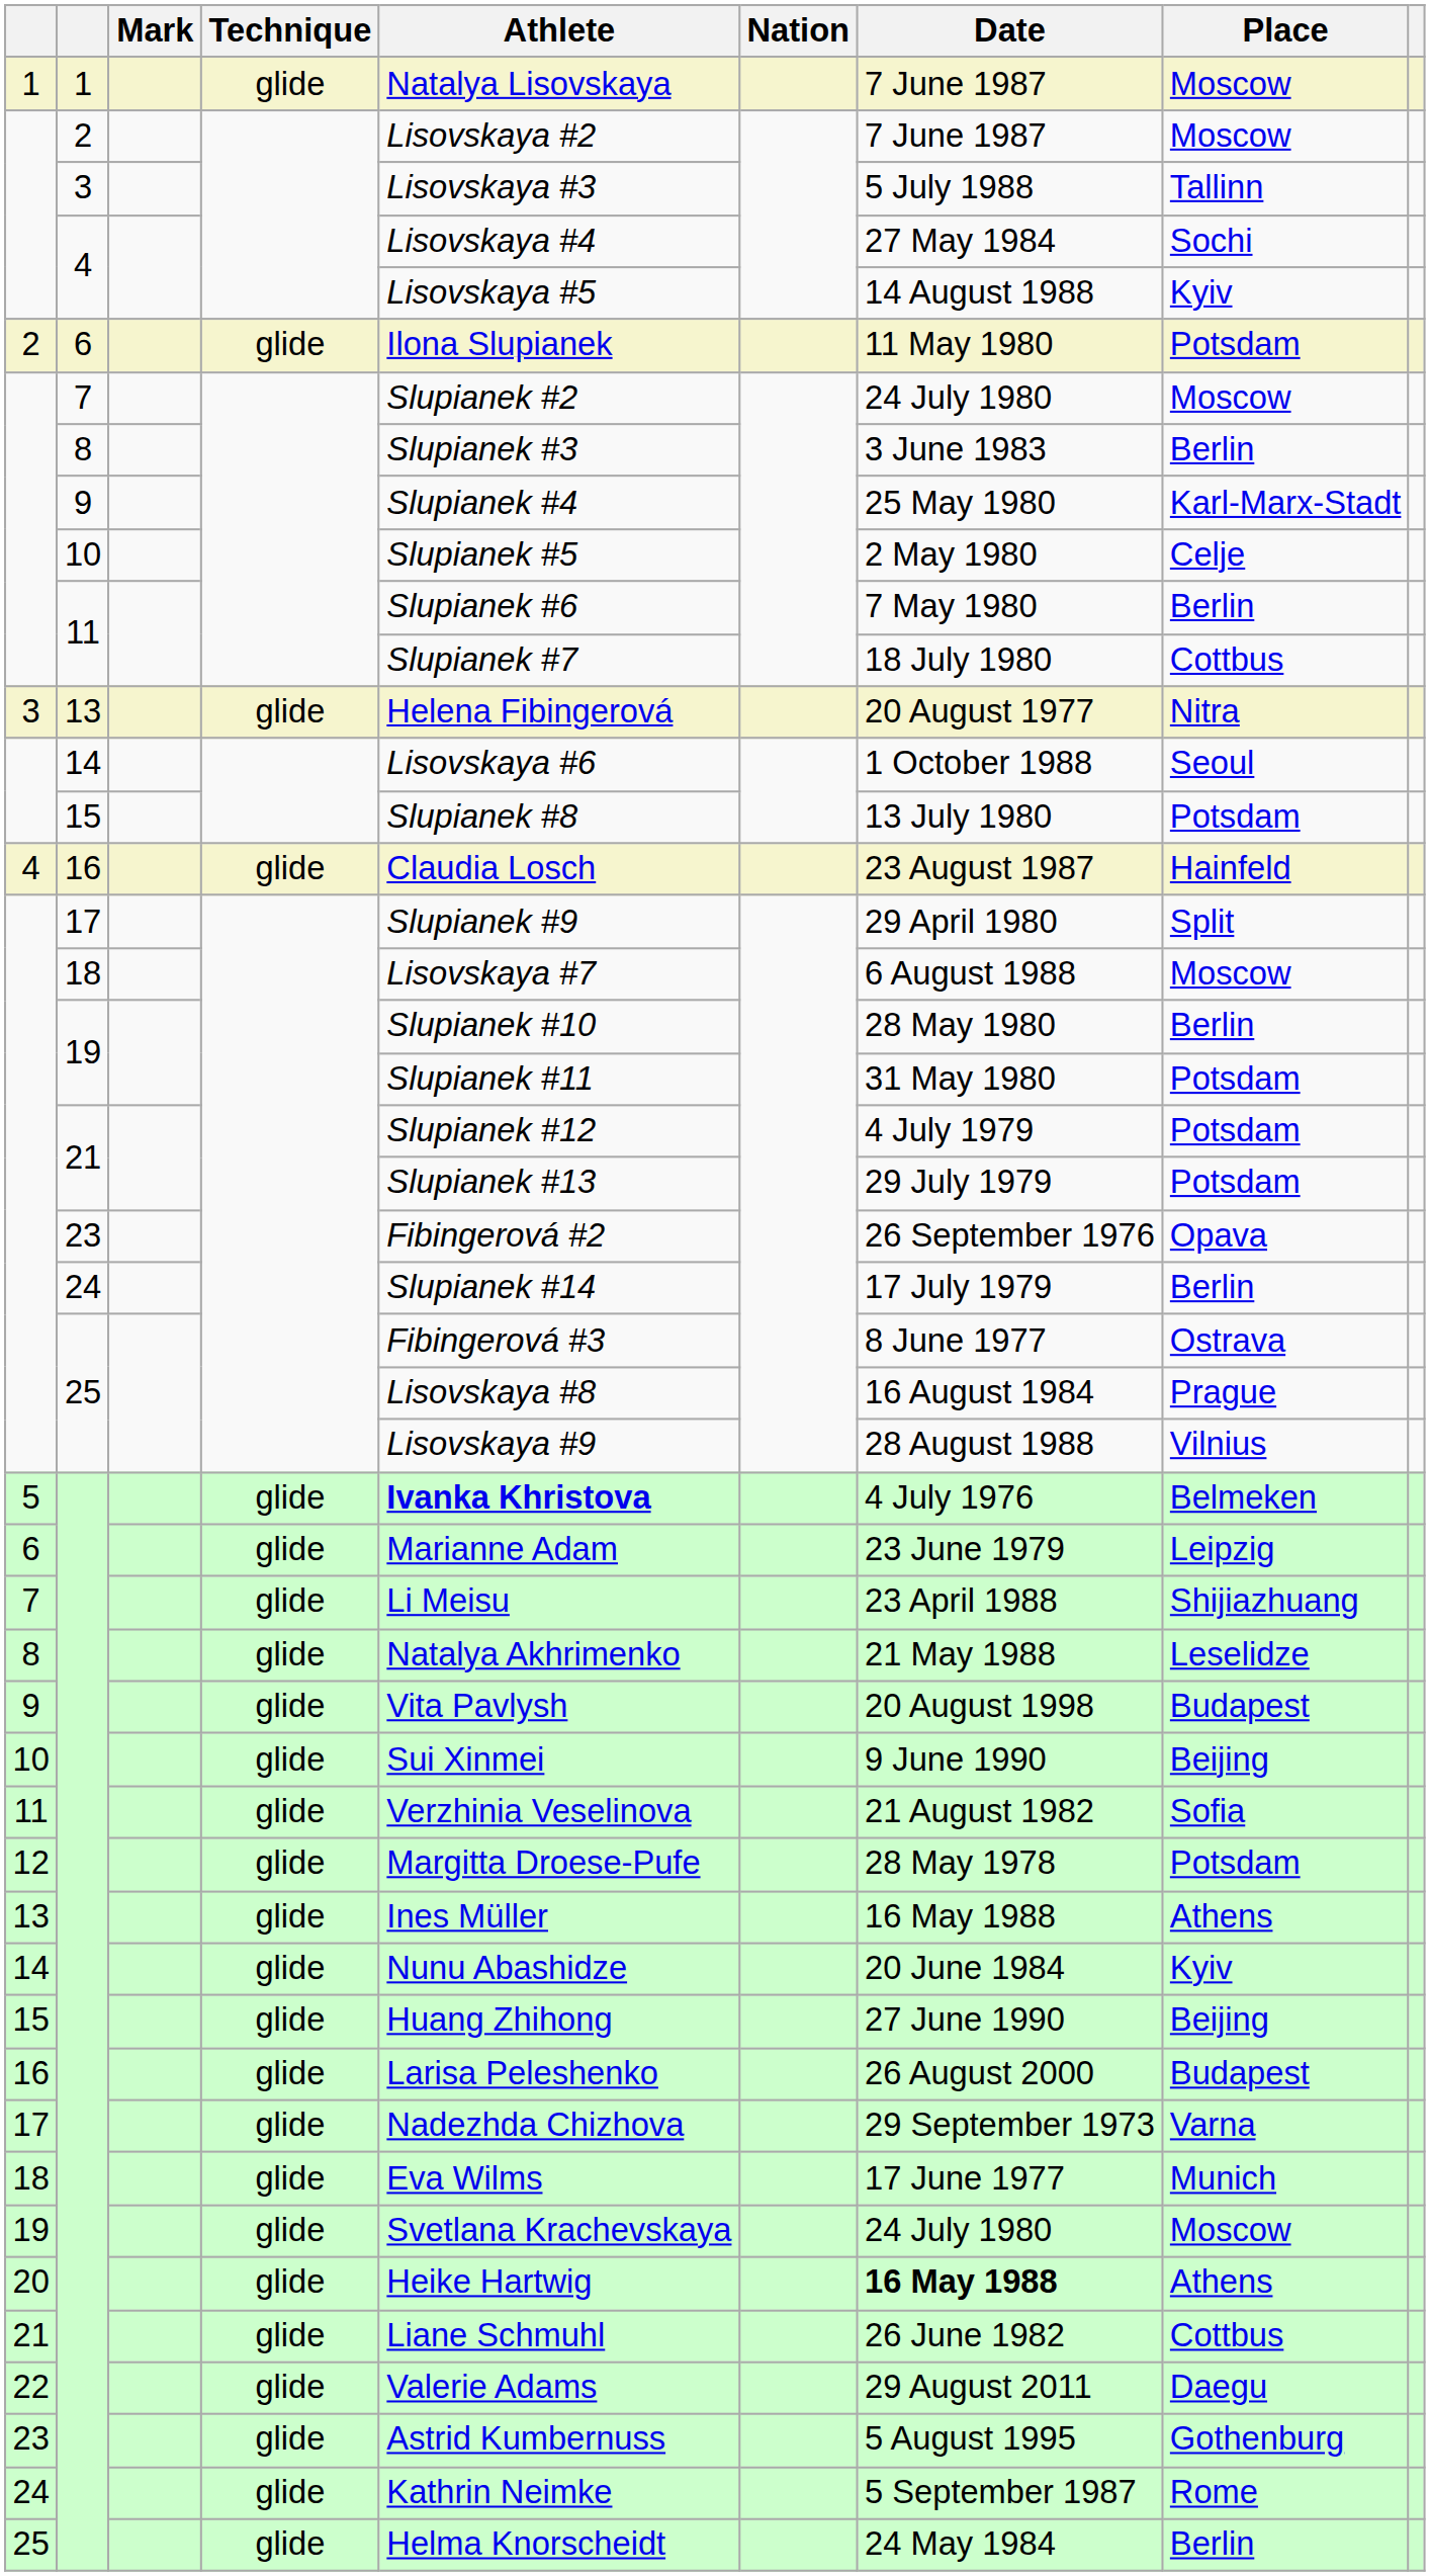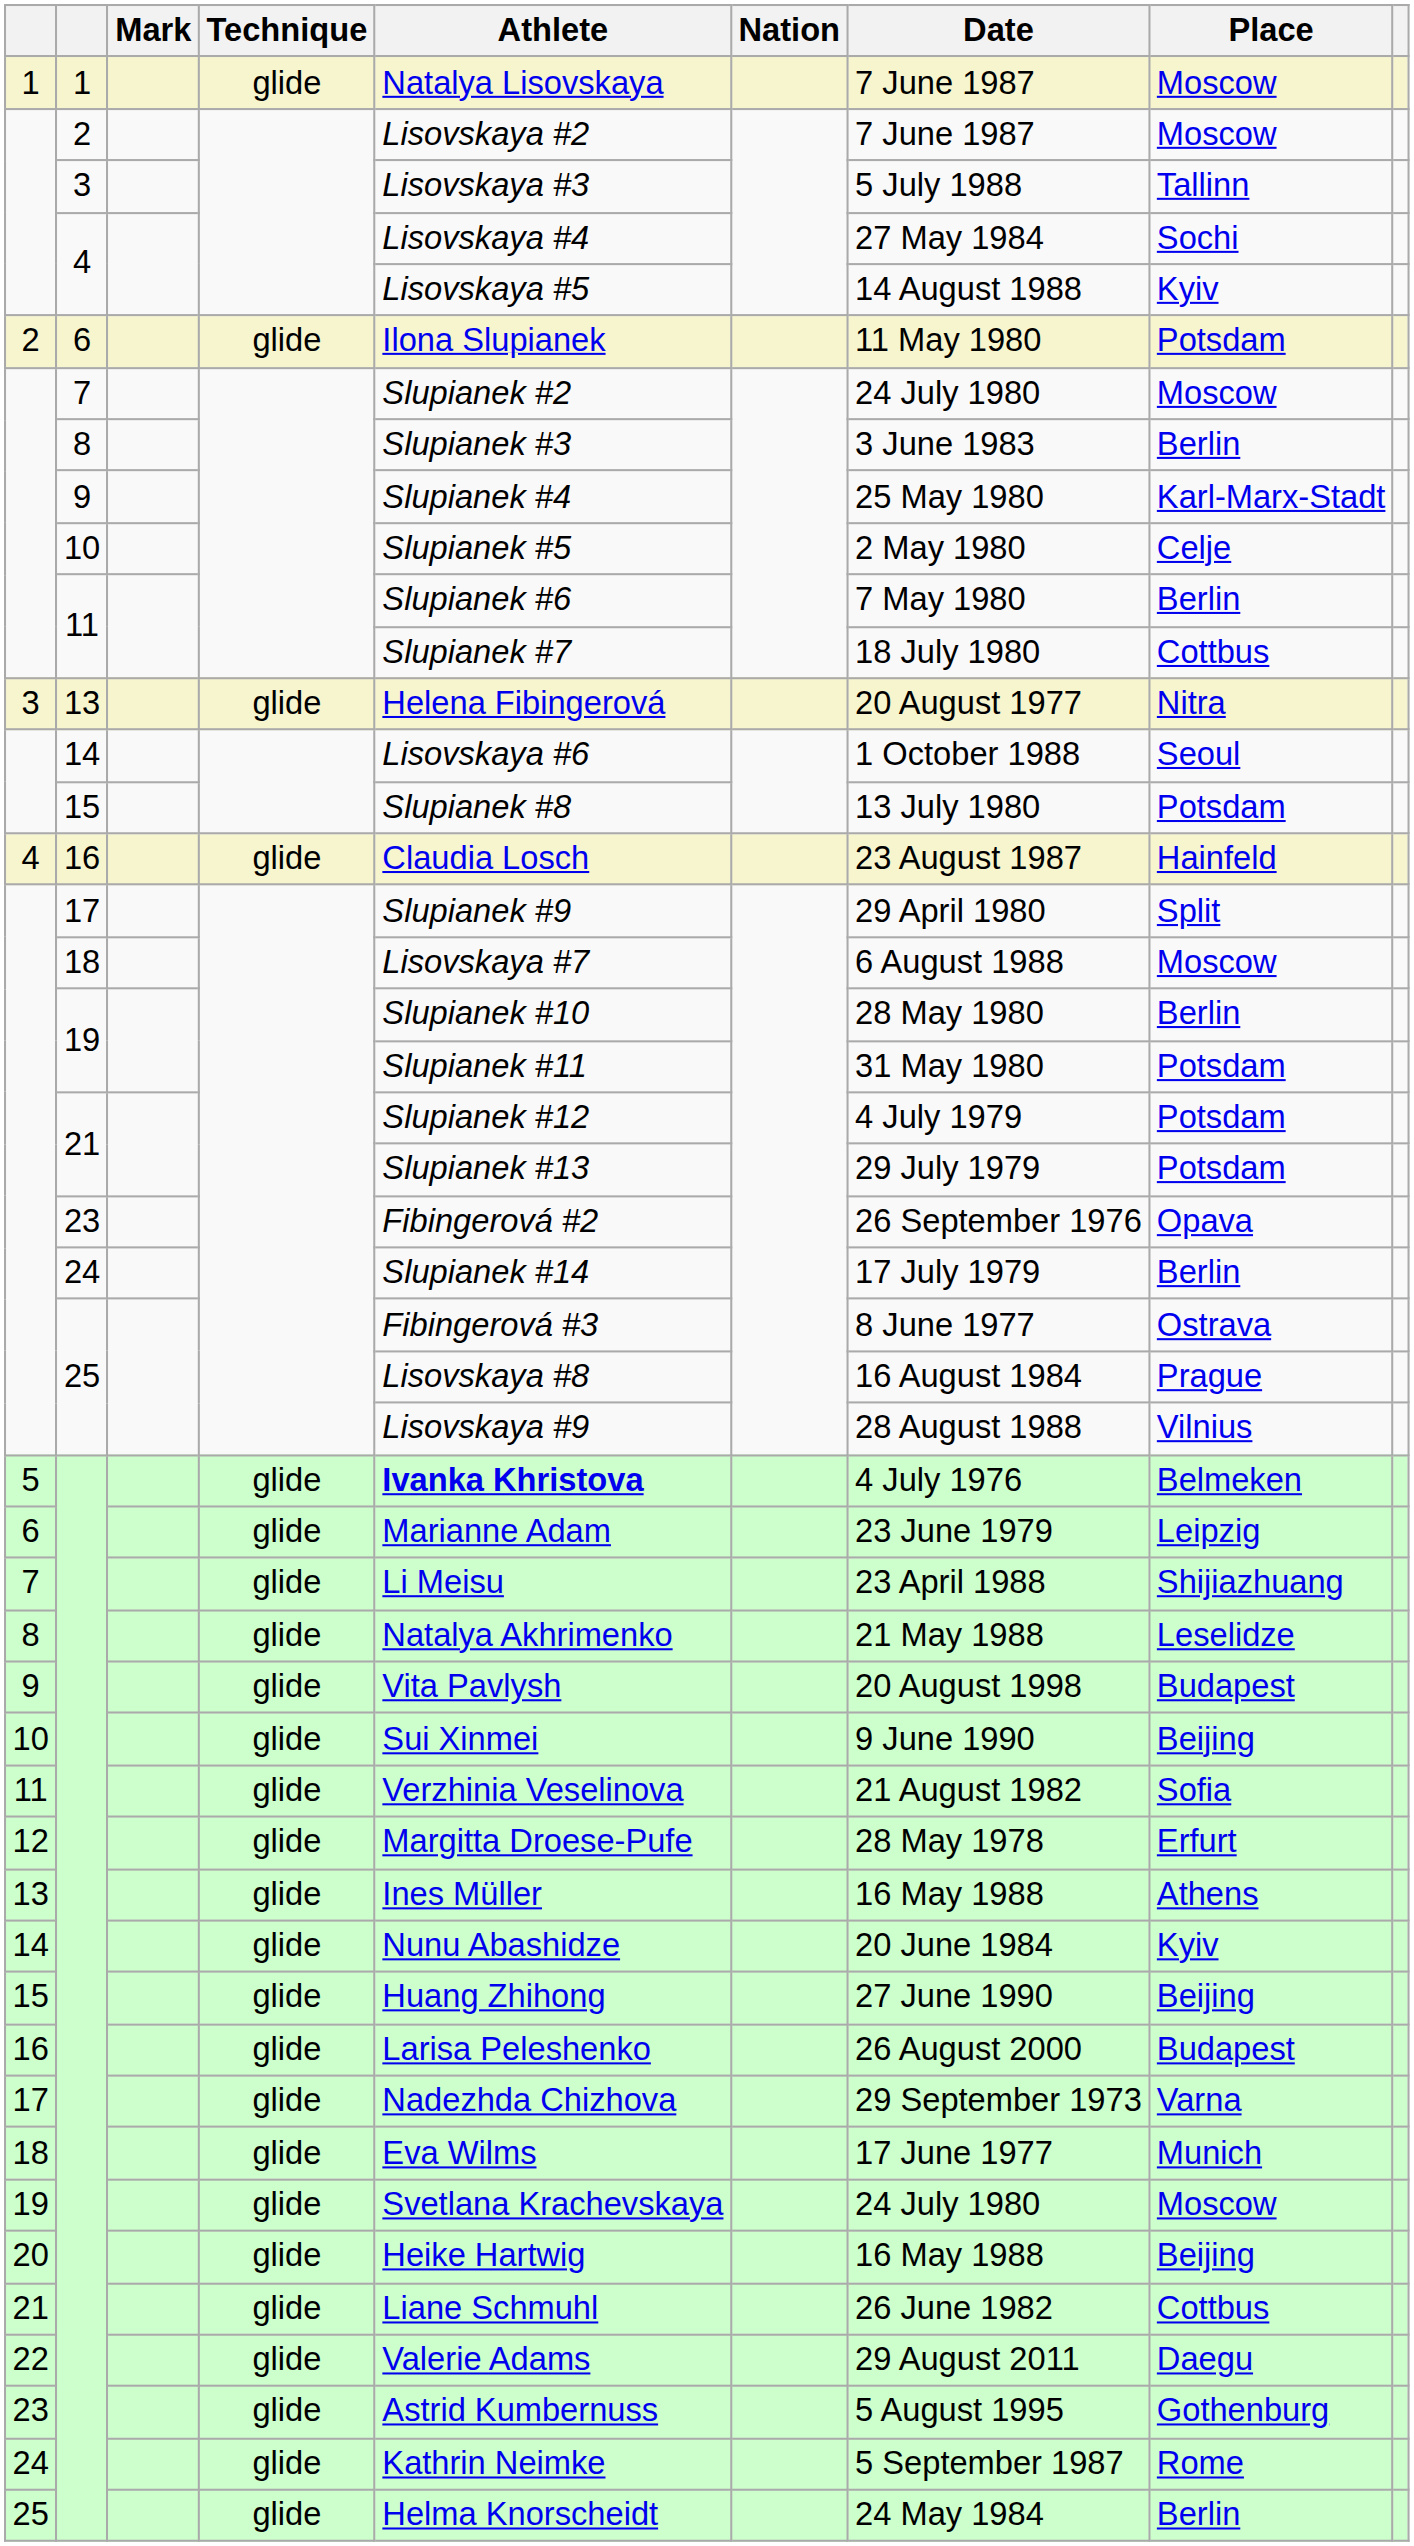 <table class="wikitable sortable">
 <tr>
 <th></th>
 <th></th>
 <th>Mark</th>
 <th>Technique</th>
 <th>Athlete</th>
 <th>Nation</th>
 <th>Date</th>
 <th>Place</th>
 <th class="unsortable"></th>
 </tr>
 <tr bgcolor="#f6F5CE">
 <td align=center>1</td>
 <td align=center>1</td>
 <td></td>
 <td align=center>glide</td>
 <td><a href='#'>Natalya Lisovskaya</a></td>
 <td></td>
 <td>7 June 1987</td>
 <td><a href='#'>Moscow</a></td>
 <td></td>
 </tr>
 <tr>
 <td rowspan=4></td>
 <td align=center>2</td>
 <td></td>
 <td rowspan=4></td>
 <td><em>Lisovskaya #2</em></td>
 <td rowspan=4></td>
 <td>7 June 1987</td>
 <td><a href='#'>Moscow</a></td>
 <td></td>
 </tr>
 <tr>
 <td align=center>3</td>
 <td></td>
 <td><em>Lisovskaya #3</em></td>
 <td>5 July 1988</td>
 <td><a href='#'>Tallinn</a></td>
 <td></td>
 </tr>
 <tr>
 <td rowspan=2 align=center>4</td>
 <td rowspan=2></td>
 <td><em>Lisovskaya #4</em></td>
 <td>27 May 1984</td>
 <td><a href='#'>Sochi</a></td>
 <td></td>
 </tr>
 <tr>
 <td><em>Lisovskaya #5</em></td>
 <td>14 August 1988</td>
 <td><a href='#'>Kyiv</a></td>
 <td></td>
 </tr>
 <tr bgcolor="#f6F5CE">
 <td align=center>2</td>
 <td align=center>6</td>
 <td></td>
 <td align=center>glide</td>
 <td><a href='#'>Ilona Slupianek</a></td>
 <td></td>
 <td>11 May 1980</td>
 <td><a href='#'>Potsdam</a></td>
 <td></td>
 </tr>
 <tr>
 <td rowspan=6></td>
 <td align=center>7</td>
 <td></td>
 <td rowspan=6></td>
 <td><em>Slupianek #2</em></td>
 <td rowspan=6></td>
 <td>24 July 1980</td>
 <td><a href='#'>Moscow</a></td>
 <td></td>
 </tr>
 <tr>
 <td align=center>8</td>
 <td></td>
 <td><em>Slupianek #3</em></td>
 <td>3 June 1983</td>
 <td><a href='#'>Berlin</a></td>
 <td></td>
 </tr>
 <tr>
 <td align=center>9</td>
 <td></td>
 <td><em>Slupianek #4</em></td>
 <td>25 May 1980</td>
 <td><a href='#'>Karl-Marx-Stadt</a></td>
 <td></td>
 </tr>
 <tr>
 <td align=center>10</td>
 <td></td>
 <td><em>Slupianek #5</em></td>
 <td>2 May 1980</td>
 <td><a href='#'>Celje</a></td>
 <td></td>
 </tr>
 <tr>
 <td rowspan=2 align=center>11</td>
 <td rowspan=2></td>
 <td><em>Slupianek #6</em></td>
 <td>7 May 1980</td>
 <td><a href='#'>Berlin</a></td>
 <td></td>
 </tr>
 <tr>
 <td><em>Slupianek #7</em></td>
 <td>18 July 1980</td>
 <td><a href='#'>Cottbus</a></td>
 <td></td>
 </tr>
 <tr bgcolor="#f6F5CE">
 <td align=center>3</td>
 <td align=center>13</td>
 <td></td>
 <td align=center>glide</td>
 <td><a href='#'>Helena Fibingerová</a></td>
 <td></td>
 <td>20 August 1977</td>
 <td><a href='#'>Nitra</a></td>
 <td></td>
 </tr>
 <tr>
 <td rowspan=2></td>
 <td align=center>14</td>
 <td></td>
 <td rowspan=2></td>
 <td><em>Lisovskaya #6</em></td>
 <td rowspan=2></td>
 <td>1 October 1988</td>
 <td><a href='#'>Seoul</a></td>
 <td></td>
 </tr>
 <tr>
 <td align=center>15</td>
 <td></td>
 <td><em>Slupianek #8</em></td>
 <td>13 July 1980</td>
 <td><a href='#'>Potsdam</a></td>
 <td></td>
 </tr>
 <tr bgcolor="#f6F5CE">
 <td align=center>4</td>
 <td align=center>16</td>
 <td></td>
 <td align=center>glide</td>
 <td><a href='#'>Claudia Losch</a></td>
 <td></td>
 <td>23 August 1987</td>
 <td><a href='#'>Hainfeld</a></td>
 <td></td>
 </tr>
 <tr>
 <td rowspan=11></td>
 <td align=center>17</td>
 <td></td>
 <td rowspan=11></td>
 <td><em>Slupianek #9</em></td>
 <td rowspan=11></td>
 <td>29 April 1980</td>
 <td><a href='#'>Split</a></td>
 <td></td>
 </tr>
 <tr>
 <td align=center>18</td>
 <td></td>
 <td><em>Lisovskaya #7</em></td>
 <td>6 August 1988</td>
 <td><a href='#'>Moscow</a></td>
 <td></td>
 </tr>
 <tr>
 <td rowspan=2 align=center>19</td>
 <td rowspan=2></td>
 <td><em>Slupianek #10</em></td>
 <td>28 May 1980</td>
 <td><a href='#'>Berlin</a></td>
 <td></td>
 </tr>
 <tr>
 <td><em>Slupianek #11</em></td>
 <td>31 May 1980</td>
 <td><a href='#'>Potsdam</a></td>
 <td></td>
 </tr>
 <tr>
 <td rowspan=2 align=center>21</td>
 <td rowspan=2></td>
 <td><em>Slupianek #12</em></td>
 <td>4 July 1979</td>
 <td><a href='#'>Potsdam</a></td>
 <td></td>
 </tr>
 <tr>
 <td><em>Slupianek #13</em></td>
 <td>29 July 1979</td>
 <td><a href='#'>Potsdam</a></td>
 <td></td>
 </tr>
 <tr>
 <td align=center>23</td>
 <td></td>
 <td><em>Fibingerová #2</em></td>
 <td>26 September 1976</td>
 <td><a href='#'>Opava</a></td>
 <td></td>
 </tr>
 <tr>
 <td align=center>24</td>
 <td></td>
 <td><em>Slupianek #14</em></td>
 <td>17 July 1979</td>
 <td><a href='#'>Berlin</a></td>
 <td></td>
 </tr>
 <tr>
 <td rowspan=3 align=center>25</td>
 <td rowspan=3></td>
 <td><em>Fibingerová #3</em></td>
 <td>8 June 1977</td>
 <td><a href='#'>Ostrava</a></td>
 <td></td>
 </tr>
 <tr>
 <td><em>Lisovskaya #8</em></td>
 <td>16 August 1984</td>
 <td><a href='#'>Prague</a></td>
 <td></td>
 </tr>
 <tr>
 <td><em>Lisovskaya #9</em></td>
 <td>28 August 1988</td>
 <td><a href='#'>Vilnius</a></td>
 <td></td>
 </tr>
 <tr bgcolor=#CCFFCC>
 <td align=center>5</td>
 <td rowspan=21></td>
 <td></td>
 <td align=center>glide</td>
 <td><strong><a href='#'>Ivanka Khristova</a></strong></td>
 <td></td>
 <td>4 July 1976</td>
 <td><a href='#'>Belmeken</a></td>
 <td></td>
 </tr>
 <tr bgcolor=#CCFFCC>
 <td align=center>6</td>
 <td></td>
 <td align=center>glide</td>
 <td><a href='#'>Marianne Adam</a></td>
 <td></td>
 <td>23 June 1979</td>
 <td><a href='#'>Leipzig</a></td>
 <td></td>
 </tr>
 <tr bgcolor=#CCFFCC>
 <td align=center>7</td>
 <td></td>
 <td align=center>glide</td>
 <td><a href='#'>Li Meisu</a></td>
 <td></td>
 <td>23 April 1988</td>
 <td><a href='#'>Shijiazhuang</a></td>
 <td></td>
 </tr>
 <tr bgcolor=#CCFFCC>
 <td align=center>8</td>
 <td></td>
 <td align=center>glide</td>
 <td><a href='#'>Natalya Akhrimenko</a></td>
 <td></td>
 <td>21 May 1988</td>
 <td><a href='#'>Leselidze</a></td>
 <td></td>
 </tr>
 <tr bgcolor=#CCFFCC>
 <td align=center>9</td>
 <td></td>
 <td align=center>glide</td>
 <td><a href='#'>Vita Pavlysh</a></td>
 <td></td>
 <td>20 August 1998</td>
 <td><a href='#'>Budapest</a></td>
 <td></td>
 </tr>
 <tr bgcolor=#CCFFCC>
 <td align=center>10</td>
 <td></td>
 <td align=center>glide</td>
 <td><a href='#'>Sui Xinmei</a></td>
 <td></td>
 <td>9 June 1990</td>
 <td><a href='#'>Beijing</a></td>
 <td></td>
 </tr>
 <tr bgcolor=#CCFFCC>
 <td align=center>11</td>
 <td></td>
 <td align=center>glide</td>
 <td><a href='#'>Verzhinia Veselinova</a></td>
 <td></td>
 <td>21 August 1982</td>
 <td><a href='#'>Sofia</a></td>
 <td></td>
 </tr>
 <tr bgcolor=#CCFFCC>
 <td align=center>12</td>
 <td></td>
 <td align=center>glide</td>
 <td><a href='#'>Margitta Droese-Pufe</a></td>
 <td></td>
 <td>28 May 1978</td>
-<td><a href='#'>Potsdam</a></td>
+<td><a href='#'>Erfurt</a></td>
 <td></td>
 </tr>
 <tr bgcolor=#CCFFCC>
 <td align=center>13</td>
 <td></td>
 <td align=center>glide</td>
 <td><a href='#'>Ines Müller</a></td>
 <td></td>
 <td>16 May 1988</td>
 <td><a href='#'>Athens</a></td>
 <td></td>
 </tr>
 <tr bgcolor=#CCFFCC>
 <td align=center>14</td>
 <td></td>
 <td align=center>glide</td>
 <td><a href='#'>Nunu Abashidze</a></td>
 <td></td>
 <td>20 June 1984</td>
 <td><a href='#'>Kyiv</a></td>
 <td></td>
 </tr>
 <tr bgcolor=#CCFFCC>
 <td align=center>15</td>
 <td></td>
 <td align=center>glide</td>
 <td><a href='#'>Huang Zhihong</a></td>
 <td></td>
 <td>27 June 1990</td>
 <td><a href='#'>Beijing</a></td>
 <td></td>
 </tr>
 <tr bgcolor=#CCFFCC>
 <td align=center>16</td>
 <td></td>
 <td align=center>glide</td>
 <td><a href='#'>Larisa Peleshenko</a></td>
 <td></td>
 <td>26 August 2000</td>
 <td><a href='#'>Budapest</a></td>
 <td></td>
 </tr>
 <tr bgcolor=#CCFFCC>
 <td align=center>17</td>
 <td></td>
 <td align=center>glide</td>
 <td><a href='#'>Nadezhda Chizhova</a></td>
 <td></td>
 <td>29 September 1973</td>
 <td><a href='#'>Varna</a></td>
 <td></td>
 </tr>
 <tr bgcolor=#CCFFCC>
 <td align=center>18</td>
 <td></td>
 <td align=center>glide</td>
 <td><a href='#'>Eva Wilms</a></td>
 <td></td>
 <td>17 June 1977</td>
 <td><a href='#'>Munich</a></td>
 <td></td>
 </tr>
 <tr bgcolor=#CCFFCC>
 <td align=center>19</td>
 <td></td>
 <td align=center>glide</td>
 <td><a href='#'>Svetlana Krachevskaya</a></td>
 <td></td>
 <td>24 July 1980</td>
 <td><a href='#'>Moscow</a></td>
 <td></td>
 </tr>
 <tr bgcolor=#CCFFCC>
 <td align=center>20</td>
 <td></td>
 <td align=center>glide</td>
 <td><a href='#'>Heike Hartwig</a></td>
 <td></td>
-<td><strong>16 May 1988</strong></td>
-<td><a href='#'>Athens</a></td>
+<td>16 May 1988</td>
+<td><a href='#'>Beijing</a></td>
 <td></td>
 </tr>
 <tr bgcolor=#CCFFCC>
 <td align=center>21</td>
 <td></td>
 <td align=center>glide</td>
 <td><a href='#'>Liane Schmuhl</a></td>
 <td></td>
 <td>26 June 1982</td>
 <td><a href='#'>Cottbus</a></td>
 <td></td>
 </tr>
 <tr bgcolor=#CCFFCC>
 <td align=center>22</td>
 <td></td>
 <td align=center>glide</td>
 <td><a href='#'>Valerie Adams</a></td>
 <td></td>
 <td>29 August 2011</td>
 <td><a href='#'>Daegu</a></td>
 <td></td>
 </tr>
 <tr bgcolor=#CCFFCC>
 <td align=center>23</td>
 <td></td>
 <td align=center>glide</td>
 <td><a href='#'>Astrid Kumbernuss</a></td>
 <td></td>
 <td>5 August 1995</td>
 <td><a href='#'>Gothenburg</a></td>
 <td></td>
 </tr>
 <tr bgcolor=#CCFFCC>
 <td align=center>24</td>
 <td></td>
 <td align=center>glide</td>
 <td><a href='#'>Kathrin Neimke</a></td>
 <td></td>
 <td>5 September 1987</td>
 <td><a href='#'>Rome</a></td>
 <td></td>
 </tr>
 <tr bgcolor=#CCFFCC>
 <td align=center>25</td>
 <td></td>
 <td align=center>glide</td>
 <td><a href='#'>Helma Knorscheidt</a></td>
 <td></td>
 <td>24 May 1984</td>
 <td><a href='#'>Berlin</a></td>
 <td></td>
 </tr>
 </table>
